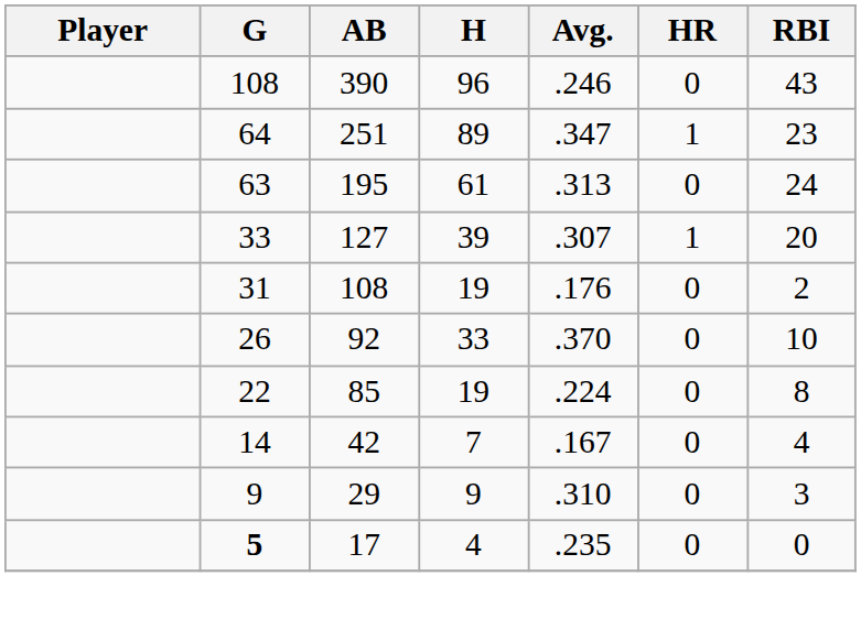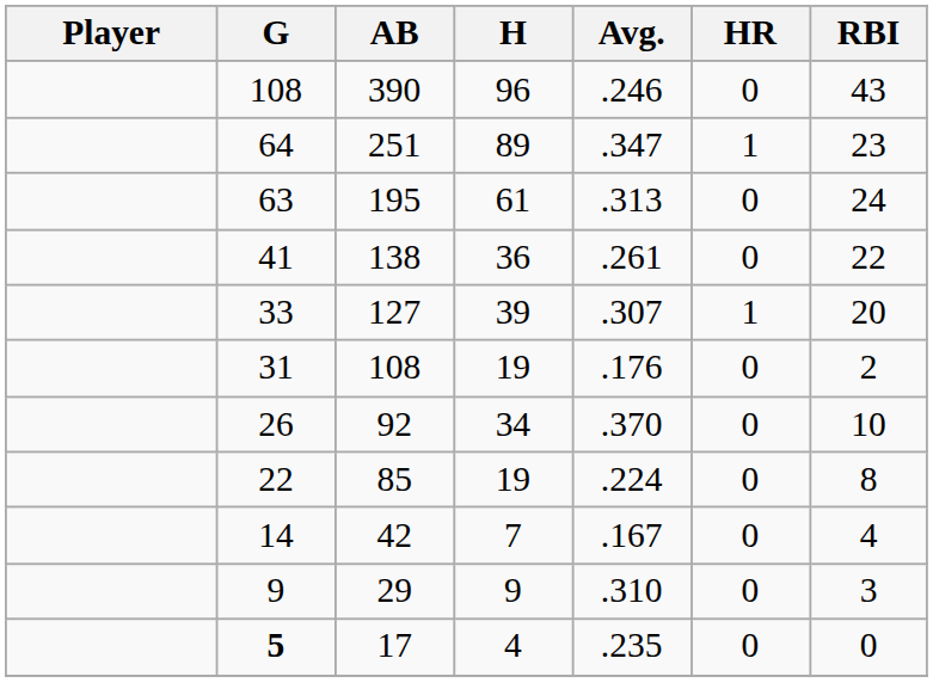 <table class="wikitable sortable">
 <tr>
 <th bgcolor="#DDDDFF" width="16%">Player</th>
 <th bgcolor="#DDDDFF" width="9%">G</th>
 <th bgcolor="#DDDDFF" width="9%">AB</th>
 <th bgcolor="#DDDDFF" width="9%">H</th>
 <th bgcolor="#DDDDFF" width="9%">Avg.</th>
 <th bgcolor="#DDDDFF" width="9%">HR</th>
 <th bgcolor="#DDDDFF" width="9%">RBI</th>
 </tr>
 <tr align="center">
 <td></td>
 <td>108</td>
 <td>390</td>
 <td>96</td>
 <td>.246</td>
 <td>0</td>
 <td>43</td>
 </tr>
 <tr align="center">
 <td></td>
 <td>64</td>
 <td>251</td>
 <td>89</td>
 <td>.347</td>
 <td>1</td>
 <td>23</td>
 </tr>
 <tr align="center">
 <td></td>
 <td>63</td>
 <td>195</td>
 <td>61</td>
 <td>.313</td>
 <td>0</td>
 <td>24</td>
 </tr>
 <tr align="center">
 <td></td>
+<td>41</td>
+<td>138</td>
+<td>36</td>
+<td>.261</td>
+<td>0</td>
+<td>22</td>
+</tr>
+<tr align="center">
+<td></td>
 <td>33</td>
 <td>127</td>
 <td>39</td>
 <td>.307</td>
 <td>1</td>
 <td>20</td>
 </tr>
 <tr align="center">
 <td></td>
 <td>31</td>
 <td>108</td>
 <td>19</td>
 <td>.176</td>
 <td>0</td>
 <td>2</td>
 </tr>
 <tr align="center">
 <td></td>
 <td>26</td>
 <td>92</td>
-<td>33</td>
+<td>34</td>
 <td>.370</td>
 <td>0</td>
 <td>10</td>
 </tr>
 <tr align="center">
 <td></td>
 <td>22</td>
 <td>85</td>
 <td>19</td>
 <td>.224</td>
 <td>0</td>
 <td>8</td>
 </tr>
 <tr align="center">
 <td></td>
 <td>14</td>
 <td>42</td>
 <td>7</td>
 <td>.167</td>
 <td>0</td>
 <td>4</td>
 </tr>
 <tr align="center">
 <td></td>
 <td>9</td>
 <td>29</td>
 <td>9</td>
 <td>.310</td>
 <td>0</td>
 <td>3</td>
 </tr>
 <tr align="center">
 <td></td>
 <td><strong>5</strong></td>
 <td>17</td>
 <td>4</td>
 <td>.235</td>
 <td>0</td>
 <td>0</td>
 </tr>
 <tr align="center">
 </tr>
 </table>
